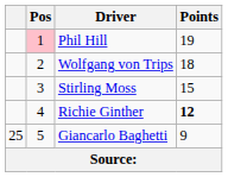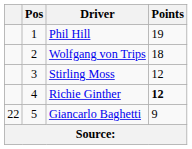 <table class="wikitable" style="font-size: 95%;">
 <tr>
 <th></th>
 <th>Pos</th>
 <th>Driver</th>
 <th>Points</th>
 </tr>
 <tr>
 <td align="left"></td>
-<td align="center" style="background: pink;">1</td>
+<td align="center">1</td>
 <td> <a href='#'>Phil Hill</a></td>
 <td align="left">19</td>
 </tr>
 <tr>
 <td align="left"></td>
 <td align="center">2</td>
 <td> <a href='#'>Wolfgang von Trips</a></td>
 <td align="left">18</td>
 </tr>
 <tr>
 <td align="left"></td>
 <td align="center">3</td>
 <td> <a href='#'>Stirling Moss</a></td>
-<td align="left">15</td>
+<td align="left">12</td>
 </tr>
 <tr>
 <td align="left"></td>
 <td align="center">4</td>
 <td> <a href='#'>Richie Ginther</a></td>
 <td align="left"><strong>12</strong></td>
 </tr>
 <tr>
-<td align="left"> 25</td>
+<td align="left"> 22</td>
 <td align="center">5</td>
 <td> <a href='#'>Giancarlo Baghetti</a></td>
 <td align="left">9</td>
 </tr>
 <tr>
 <th colspan=4>Source: </th>
 </tr>
 </table>
